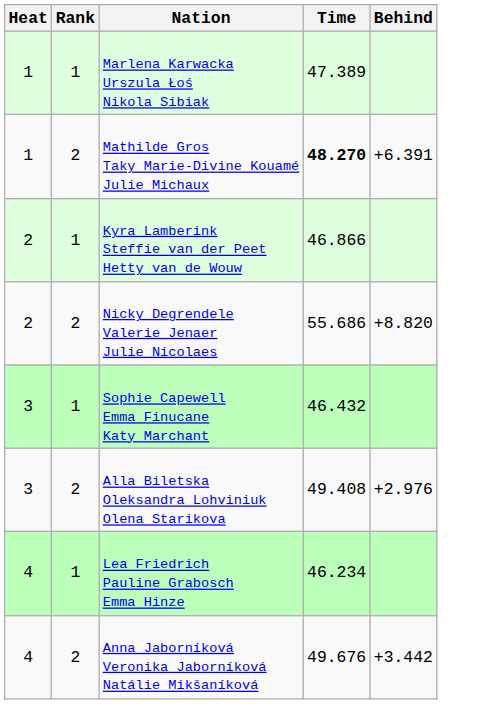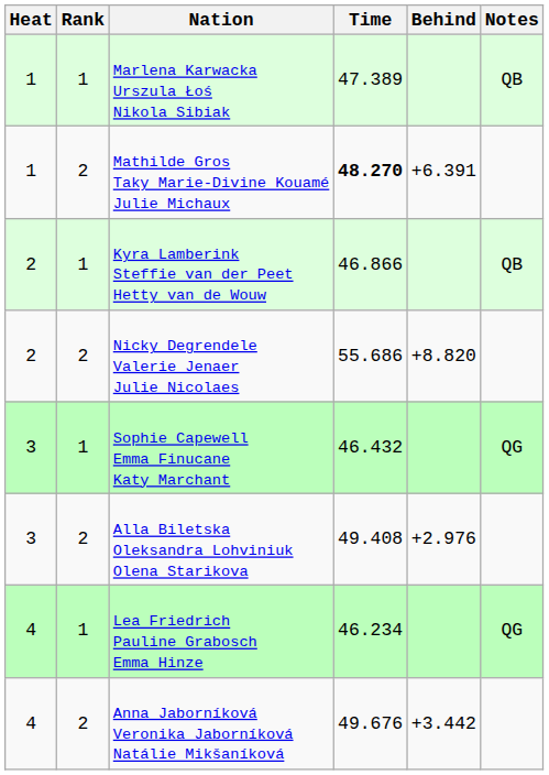 <table class="wikitable sortable" style="text-align:center">
 <tr>
 <th>Heat</th>
 <th>Rank</th>
 <th>Nation</th>
 <th>Time</th>
 <th>Behind</th>
+<th>Notes</th>
 </tr>
 <tr bgcolor=ddffdd>
 <td>1</td>
 <td>1</td>
 <td align=left><br><small><a href='#'>Marlena Karwacka</a><br><a href='#'>Urszula Łoś</a><br><a href='#'>Nikola Sibiak</a></small></td>
 <td>47.389</td>
 <td></td>
+<td>QB</td>
 </tr>
 <tr>
 <td>1</td>
 <td>2</td>
 <td align=left><br><small><a href='#'>Mathilde Gros</a><br><a href='#'>Taky Marie-Divine Kouamé</a><br><a href='#'>Julie Michaux</a></small></td>
 <td><strong>48.270</strong></td>
 <td>+6.391</td>
+<td></td>
 </tr>
 <tr bgcolor=ddffdd>
 <td>2</td>
 <td>1</td>
 <td align=left><br><small><a href='#'>Kyra Lamberink</a><br><a href='#'>Steffie van der Peet</a><br><a href='#'>Hetty van de Wouw</a></small></td>
 <td>46.866</td>
 <td></td>
+<td>QB</td>
 </tr>
 <tr>
 <td>2</td>
 <td>2</td>
 <td align=left><br><small><a href='#'>Nicky Degrendele</a><br><a href='#'>Valerie Jenaer</a><br><a href='#'>Julie Nicolaes</a></small></td>
 <td>55.686</td>
 <td>+8.820</td>
+<td></td>
 </tr>
 <tr bgcolor=bbffbb>
 <td>3</td>
 <td>1</td>
 <td align=left><br><small><a href='#'>Sophie Capewell</a><br><a href='#'>Emma Finucane</a><br><a href='#'>Katy Marchant</a></small></td>
 <td>46.432</td>
 <td></td>
+<td>QG</td>
 </tr>
 <tr>
 <td>3</td>
 <td>2</td>
 <td align=left><br><small><a href='#'>Alla Biletska</a><br><a href='#'>Oleksandra Lohviniuk</a><br><a href='#'>Olena Starikova</a></small></td>
 <td>49.408</td>
 <td>+2.976</td>
+<td></td>
 </tr>
 <tr bgcolor=bbffbb>
 <td>4</td>
 <td>1</td>
 <td align=left><br><small><a href='#'>Lea Friedrich</a><br><a href='#'>Pauline Grabosch</a><br><a href='#'>Emma Hinze</a></small></td>
 <td>46.234</td>
 <td></td>
+<td>QG</td>
 </tr>
 <tr>
 <td>4</td>
 <td>2</td>
 <td align=left><br><small><a href='#'>Anna Jaborníková</a><br><a href='#'>Veronika Jaborníková</a><br><a href='#'>Natálie Mikšaníková</a></small></td>
 <td>49.676</td>
 <td>+3.442</td>
+<td></td>
 </tr>
 </table>
